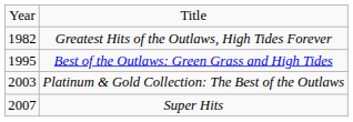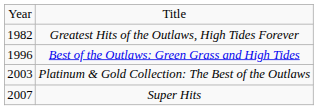 <table class="wikitable plainrowheaders" style="text-align:center;">
 <tr>
 <td>Year</td>
 <td>Title</td>
 </tr>
 <tr>
 <td>1982</td>
 <td><em>Greatest Hits of the Outlaws, High Tides Forever</em></td>
 </tr>
 <tr>
-<td>1995</td>
+<td>1996</td>
 <td><em><a href='#'>Best of the Outlaws: Green Grass and High Tides</a></em></td>
 </tr>
 <tr>
 <td>2003</td>
 <td><em>Platinum & Gold Collection: The Best of the Outlaws</em></td>
 </tr>
 <tr>
 <td>2007</td>
 <td><em>Super Hits</em></td>
 </tr>
 </table>
